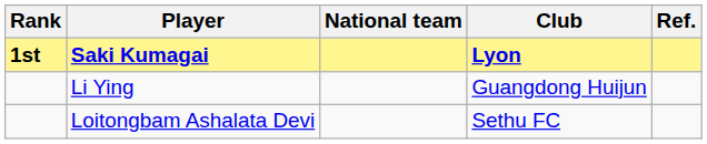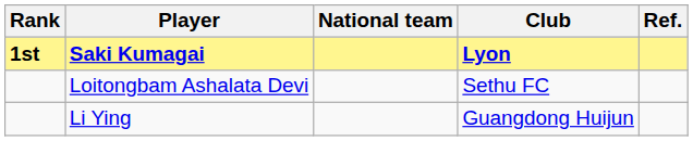 <table class="wikitable">
 <tr>
 <th>Rank</th>
 <th>Player</th>
 <th>National team</th>
 <th>Club</th>
 <th>Ref.</th>
 </tr>
 <tr bgcolor="#FFF68F">
 <td><strong>1st</strong></td>
 <td><strong><a href='#'>Saki Kumagai</a></strong></td>
 <td><strong></strong></td>
 <td> <strong><a href='#'>Lyon</a></strong></td>
 <td></td>
 </tr>
 <tr>
 <td></td>
+<td><a href='#'>Loitongbam Ashalata Devi</a></td>
+<td></td>
+<td> <a href='#'>Sethu FC</a></td>
+<td></td>
+</tr>
+<tr>
+<td></td>
 <td><a href='#'>Li Ying</a></td>
 <td></td>
 <td> <a href='#'>Guangdong Huijun</a></td>
 <td></td>
 </tr>
-<tr>
-<td></td>
-<td><a href='#'>Loitongbam Ashalata Devi</a></td>
-<td></td>
-<td> <a href='#'>Sethu FC</a></td>
-<td></td>
-</tr>
 </table>
